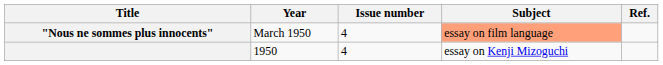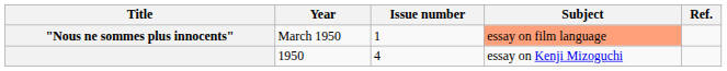 <table class="wikitable plainrowheaders sortable" style="width:100%;">
 <tr>
 <th scope="col">Title</th>
 <th scope="col">Year</th>
 <th scope="col">Issue number</th>
 <th scope="col">Subject</th>
 <th scope="col" class="unsortable">Ref.</th>
 </tr>
 <tr>
 <th scope="row">"Nous ne sommes plus innocents"</th>
 <td>March 1950</td>
-<td>4</td>
+<td>1</td>
 <td style="background: lightsalmon;">essay on film language</td>
 <td></td>
 </tr>
 <tr>
 <th scope="row"></th>
 <td>1950</td>
 <td>4</td>
 <td>essay on <a href='#'>Kenji Mizoguchi</a></td>
 <td></td>
 </tr>
 </table>
